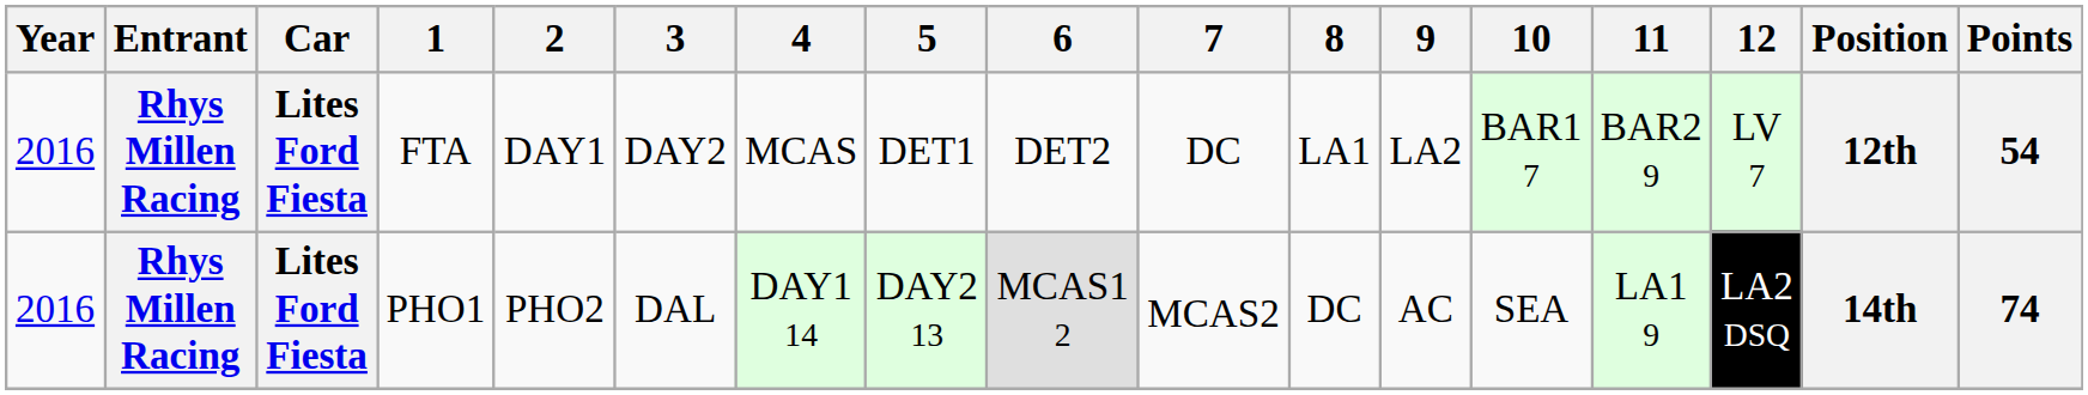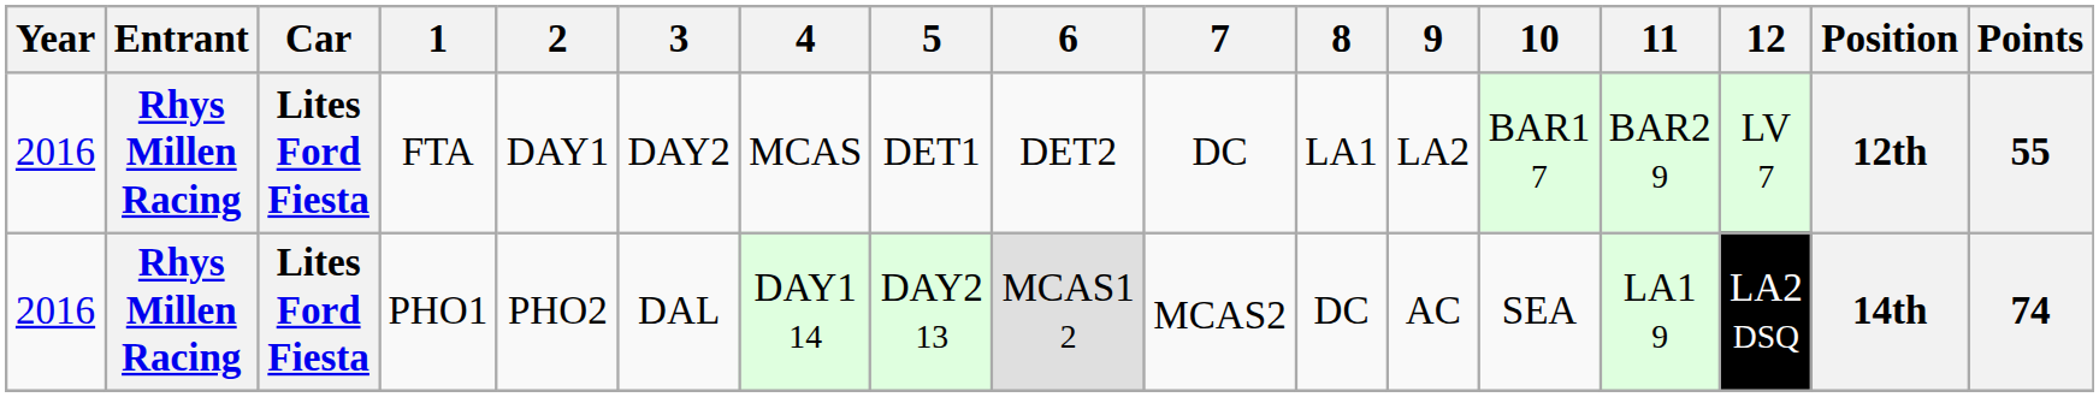 <table class="wikitable" border="1" style="text-align:center; font-size:90%;">
 <tr valign="top">
 <th>Year</th>
 <th>Entrant</th>
 <th>Car</th>
 <th>1</th>
 <th>2</th>
 <th>3</th>
 <th>4</th>
 <th>5</th>
 <th>6</th>
 <th>7</th>
 <th>8</th>
 <th>9</th>
 <th>10</th>
 <th>11</th>
 <th>12</th>
 <th>Position</th>
 <th>Points</th>
 </tr>
 <tr>
 <td><a href='#'>2016</a></td>
 <th><a href='#'>Rhys Millen Racing</a></th>
 <th>Lites <a href='#'>Ford Fiesta</a></th>
 <td>FTA<br><small></small></td>
 <td>DAY1<br><small></small></td>
 <td>DAY2<br><small></small></td>
 <td>MCAS<br><small></small></td>
 <td>DET1<br><small></small></td>
 <td>DET2<br><small></small></td>
 <td>DC<br><small></small></td>
 <td>LA1<br><small></small></td>
 <td>LA2<br><small></small></td>
 <td style="background:#DFFFDF;">BAR1<br><small>7</small></td>
 <td style="background:#DFFFDF;">BAR2<br><small>9</small></td>
 <td style="background:#DFFFDF;">LV<br><small>7</small></td>
 <th>12th</th>
-<th>54</th>
+<th>55</th>
 </tr>
 <tr>
 <td><a href='#'>2016</a></td>
 <th><a href='#'>Rhys Millen Racing</a></th>
 <th>Lites <a href='#'>Ford Fiesta</a></th>
 <td>PHO1<br><small></small></td>
 <td>PHO2<br><small></small></td>
 <td>DAL<br><small></small></td>
 <td style="background:#DFFFDF;">DAY1<br><small>14</small></td>
 <td style="background:#DFFFDF;">DAY2<br><small>13</small></td>
 <td style="background:#DFDFDF;">MCAS1<br><small>2</small></td>
 <td>MCAS2<sup></sup></td>
 <td>DC<br><small></small></td>
 <td>AC<br><small></small></td>
 <td>SEA<br><small></small></td>
 <td style="background:#DFFFDF;">LA1<br><small>9</small></td>
 <td style="background:#000000; color:white"><span>LA2<br><small>DSQ</small></span></td>
 <th>14th</th>
 <th>74</th>
 </tr>
 <tr>
 </tr>
 </table>
